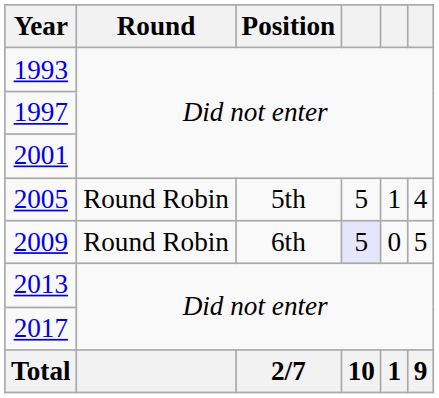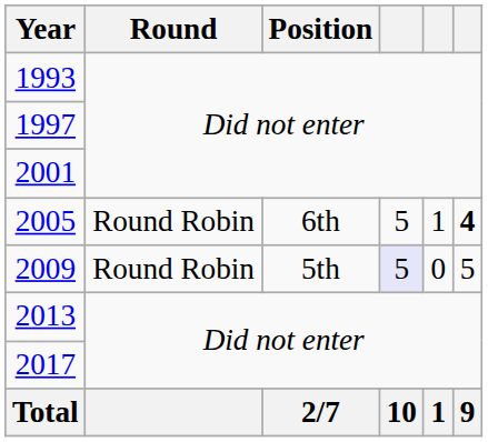 <table class="wikitable" style="text-align: center;">
 <tr>
 <th>Year</th>
 <th>Round</th>
 <th>Position</th>
 <th></th>
 <th></th>
 <th></th>
 </tr>
 <tr>
 <td> <a href='#'>1993</a></td>
 <td colspan="6" rowspan=3><em>Did not enter</em></td>
 </tr>
 <tr>
 <td> <a href='#'>1997</a></td>
 </tr>
 <tr>
 <td> <a href='#'>2001</a></td>
 </tr>
 <tr>
 <td> <a href='#'>2005</a></td>
 <td>Round Robin</td>
-<td>5th</td>
+<td>6th</td>
 <td>5</td>
 <td>1</td>
-<td>4</td>
+<td><strong>4</strong></td>
 </tr>
 <tr>
 <td> <a href='#'>2009</a></td>
 <td>Round Robin</td>
-<td>6th</td>
+<td>5th</td>
 <td style="background: lavender;">5</td>
 <td>0</td>
 <td>5</td>
 </tr>
 <tr>
 <td> <a href='#'>2013</a></td>
 <td colspan="6" rowspan=2><em>Did not enter</em></td>
 </tr>
 <tr>
 <td> <a href='#'>2017</a></td>
 </tr>
 <tr>
 <th colspan=1>Total</th>
 <th></th>
 <th>2/7</th>
 <th>10</th>
 <th>1</th>
 <th>9</th>
 </tr>
 </table>
